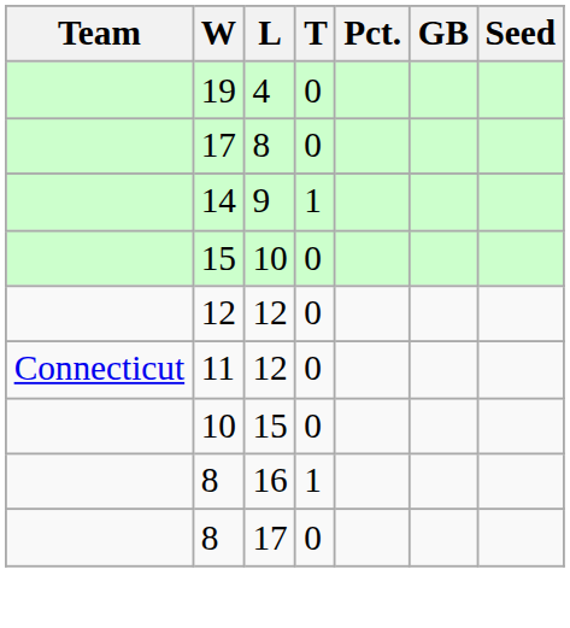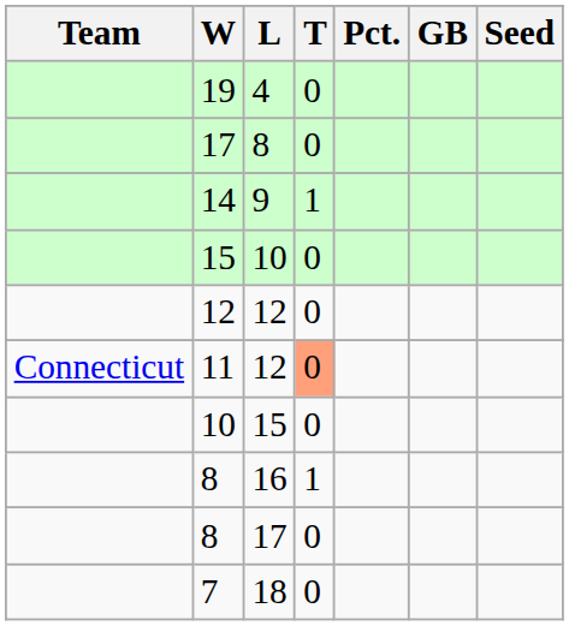 <table class=wikitable>
 <tr>
 <th>Team</th>
 <th>W</th>
 <th>L</th>
 <th>T</th>
 <th>Pct.</th>
 <th>GB</th>
 <th>Seed</th>
 </tr>
 <tr bgcolor=#ccffcc>
 <td></td>
 <td>19</td>
 <td>4</td>
 <td>0</td>
 <td></td>
 <td></td>
 <td></td>
 </tr>
 <tr bgcolor=#ccffcc>
 <td></td>
 <td>17</td>
 <td>8</td>
 <td>0</td>
 <td></td>
 <td></td>
 <td></td>
 </tr>
 <tr bgcolor=#ccffcc>
 <td></td>
 <td>14</td>
 <td>9</td>
 <td>1</td>
 <td></td>
 <td></td>
 <td></td>
 </tr>
 <tr bgcolor=#ccffcc>
 <td></td>
 <td>15</td>
 <td>10</td>
 <td>0</td>
 <td></td>
 <td></td>
 <td></td>
 </tr>
 <tr>
 <td></td>
 <td>12</td>
 <td>12</td>
 <td>0</td>
 <td></td>
 <td></td>
 <td></td>
 </tr>
 <tr>
 <td><a href='#'>Connecticut</a></td>
 <td>11</td>
 <td>12</td>
-<td>0</td>
+<td style="background: lightsalmon;">0</td>
 <td></td>
 <td></td>
 <td></td>
 </tr>
 <tr>
 <td></td>
 <td>10</td>
 <td>15</td>
 <td>0</td>
 <td></td>
 <td></td>
 <td></td>
 </tr>
 <tr>
 <td></td>
 <td>8</td>
 <td>16</td>
 <td>1</td>
 <td></td>
 <td></td>
 <td></td>
 </tr>
 <tr>
 <td></td>
 <td>8</td>
 <td>17</td>
 <td>0</td>
 <td></td>
 <td></td>
 <td></td>
 </tr>
+<tr>
+<td></td>
+<td>7</td>
+<td>18</td>
+<td>0</td>
+<td></td>
+<td></td>
+<td></td>
+</tr>
 </table>
